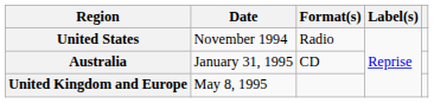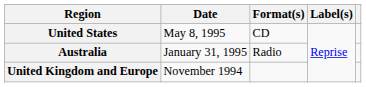 <table class="wikitable plainrowheaders">
 <tr>
 <th scope="col">Region</th>
 <th scope="col">Date</th>
 <th scope="col">Format(s)</th>
 <th scope="col">Label(s)</th>
 <th scope="col"></th>
 </tr>
 <tr>
 <th scope="row">United States</th>
-<td>November 1994</td>
-<td>Radio</td>
+<td>May 8, 1995</td>
+<td rowspan="1">CD</td>
 <td rowspan="3"><a href='#'>Reprise</a></td>
 <td></td>
 </tr>
 <tr>
 <th scope="row">Australia</th>
 <td rowspan="1">January 31, 1995</td>
-<td rowspan="1">CD</td>
+<td>Radio</td>
 <td rowspan="1"></td>
 </tr>
 <tr>
 <th scope="row">United Kingdom and Europe</th>
-<td>May 8, 1995</td>
+<td>November 1994</td>
 <td></td>
 <td></td>
 </tr>
 </table>
